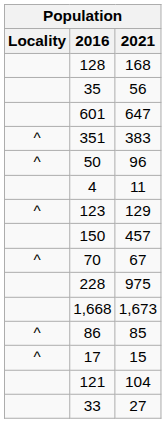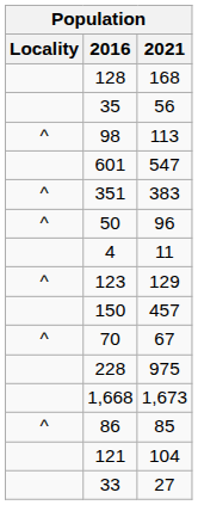 <table class="wikitable" style="text-align:center;">
 <tr>
 <th colspan="3" style="text-align:center;  font-weight:bold">Population</th>
 </tr>
 <tr>
 <th style="text-align:center; background:  font-weight:bold">Locality</th>
 <th style="text-align:center; background:  font-weight:bold"><strong>2016</strong></th>
 <th style="text-align:center; background:  font-weight:bold"><strong>2021</strong></th>
 </tr>
 <tr>
 <td></td>
 <td>128</td>
 <td>168</td>
 </tr>
 <tr>
 <td></td>
 <td>35</td>
 <td>56</td>
 </tr>
 <tr>
+<td>^</td>
+<td>98</td>
+<td>113</td>
+</tr>
+<tr>
 <td></td>
 <td>601</td>
-<td>647</td>
+<td>547</td>
 </tr>
 <tr>
 <td>^</td>
 <td>351</td>
 <td>383</td>
 </tr>
 <tr>
 <td>^</td>
 <td>50</td>
 <td>96</td>
 </tr>
 <tr>
 <td></td>
 <td>4</td>
 <td>11</td>
 </tr>
 <tr>
 <td>^</td>
 <td>123</td>
 <td>129</td>
 </tr>
 <tr>
 <td></td>
 <td>150</td>
 <td>457</td>
 </tr>
 <tr>
 <td>^</td>
 <td>70</td>
 <td>67</td>
 </tr>
 <tr>
 <td></td>
 <td>228</td>
 <td>975</td>
 </tr>
 <tr>
 <td></td>
 <td>1,668</td>
 <td>1,673</td>
 </tr>
 <tr>
 <td>^</td>
 <td>86</td>
 <td>85</td>
 </tr>
 <tr>
-<td>^</td>
-<td>17</td>
-<td>15</td>
-</tr>
-<tr>
 <td></td>
 <td>121</td>
 <td>104</td>
 </tr>
 <tr>
 <td></td>
 <td>33</td>
 <td>27</td>
 </tr>
 </table>
